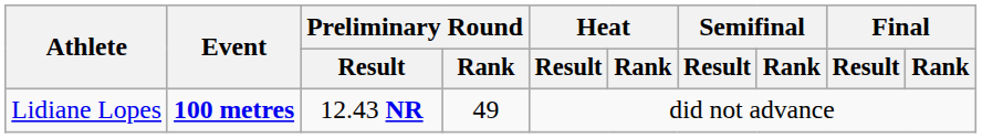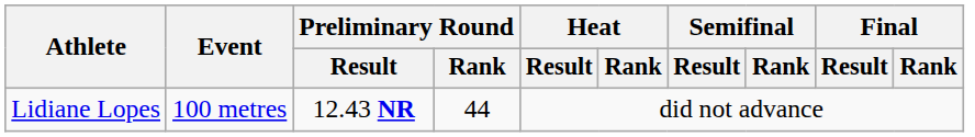 <table class="wikitable" style="font-size:90%">
 <tr>
 <th rowspan="2">Athlete</th>
 <th rowspan="2">Event</th>
 <th colspan="2">Preliminary Round</th>
 <th colspan="2">Heat</th>
 <th colspan="2">Semifinal</th>
 <th colspan="2">Final</th>
 </tr>
 <tr style="font-size:95%">
 <th>Result</th>
 <th>Rank</th>
 <th>Result</th>
 <th>Rank</th>
 <th>Result</th>
 <th>Rank</th>
 <th>Result</th>
 <th>Rank</th>
 </tr>
 <tr style=text-align:center>
 <td style=text-align:left><a href='#'>Lidiane Lopes</a></td>
-<td style=text-align:left><strong><a href='#'>100 metres</a></strong></td>
+<td style=text-align:left><a href='#'>100 metres</a></td>
 <td>12.43 <strong><a href='#'>NR</a></strong></td>
-<td>49</td>
+<td>44</td>
 <td colspan=6>did not advance</td>
 </tr>
 </table>
